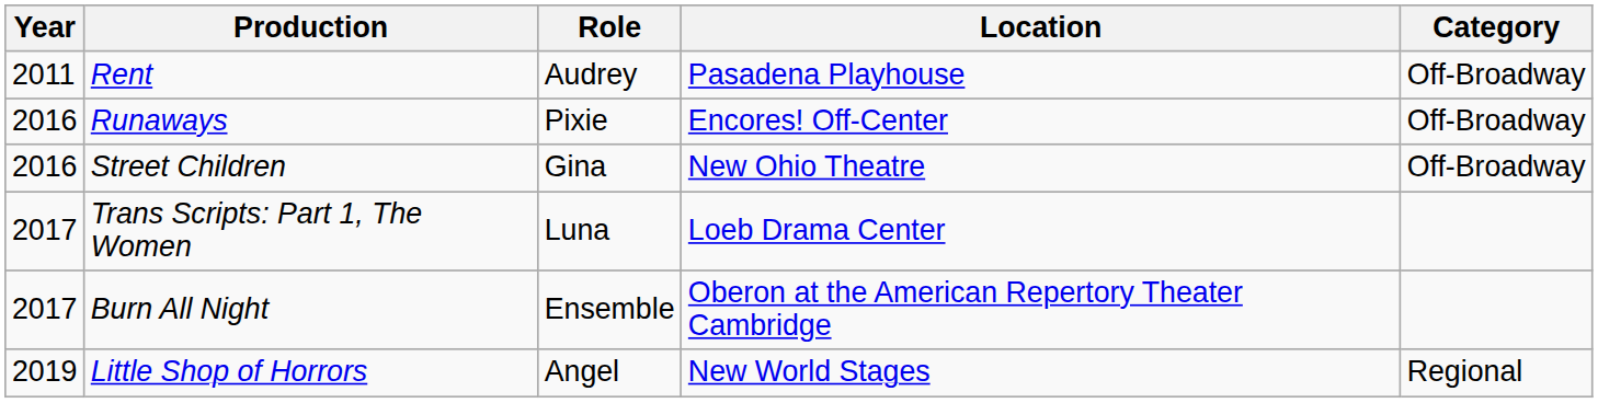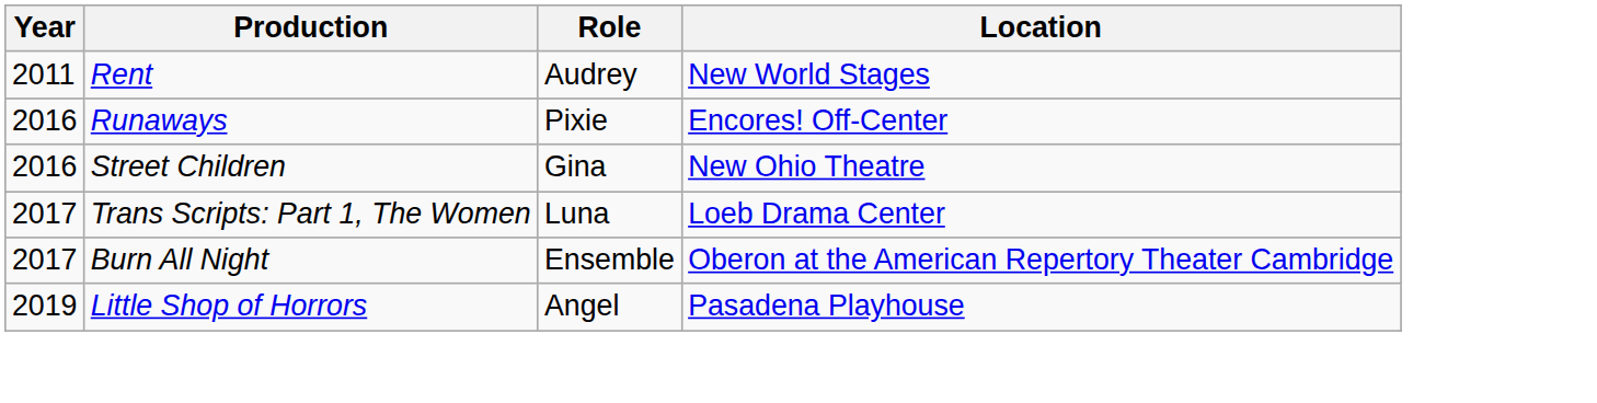 <table class="wikitable">
 <tr>
 <th>Year</th>
 <th>Production</th>
 <th>Role</th>
 <th>Location</th>
-<th>Category</th>
 </tr>
 <tr>
 <td>2011</td>
 <td><em><a href='#'>Rent</a></em></td>
 <td>Audrey</td>
-<td><a href='#'>Pasadena Playhouse</a></td>
-<td>Off-Broadway</td>
+<td><a href='#'>New World Stages</a></td>
 </tr>
 <tr>
 <td>2016</td>
 <td><em><a href='#'>Runaways</a></em></td>
 <td>Pixie</td>
 <td><a href='#'>Encores! Off-Center</a></td>
-<td>Off-Broadway</td>
 </tr>
 <tr>
 <td>2016</td>
 <td><em>Street Children</em></td>
 <td>Gina</td>
 <td><a href='#'>New Ohio Theatre</a></td>
-<td>Off-Broadway</td>
 </tr>
 <tr>
 <td>2017</td>
 <td><em>Trans Scripts: Part 1, The Women</em></td>
 <td>Luna</td>
 <td><a href='#'>Loeb Drama Center</a></td>
-<td></td>
 </tr>
 <tr>
 <td>2017</td>
 <td><em>Burn All Night</em></td>
 <td>Ensemble</td>
 <td><a href='#'>Oberon at the American Repertory Theater Cambridge</a></td>
-<td></td>
 </tr>
 <tr>
 <td>2019</td>
 <td><em><a href='#'>Little Shop of Horrors</a></em></td>
 <td>Angel</td>
-<td><a href='#'>New World Stages</a></td>
-<td>Regional</td>
+<td><a href='#'>Pasadena Playhouse</a></td>
 </tr>
 </table>
